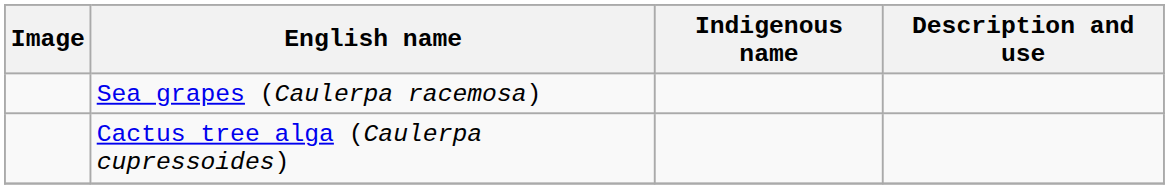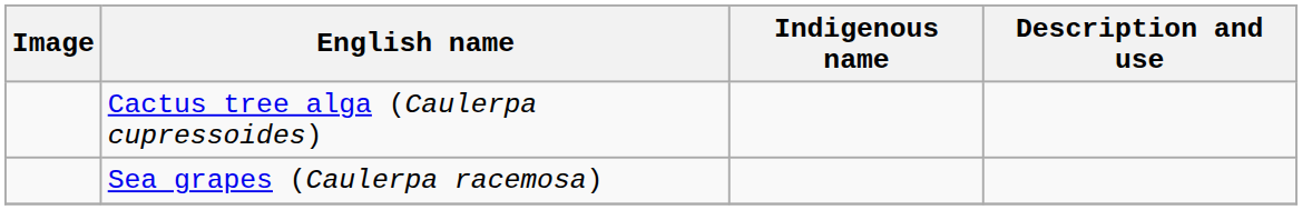 <table class="wikitable sortable">
 <tr>
 <th>Image</th>
 <th>English name</th>
 <th>Indigenous name</th>
 <th>Description and use</th>
 </tr>
 <tr>
 <td></td>
-<td><a href='#'>Sea grapes</a> (<em>Caulerpa racemosa</em>)</td>
+<td><a href='#'>Cactus tree alga</a> (<em>Caulerpa cupressoides</em>)</td>
 <td></td>
 <td></td>
 </tr>
 <tr>
 <td></td>
-<td><a href='#'>Cactus tree alga</a> (<em>Caulerpa cupressoides</em>)</td>
+<td><a href='#'>Sea grapes</a> (<em>Caulerpa racemosa</em>)</td>
 <td></td>
 <td></td>
 </tr>
 <tr>
 </tr>
 </table>
